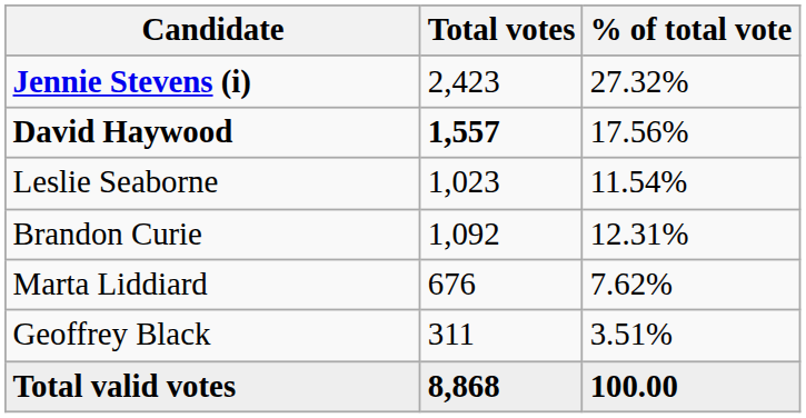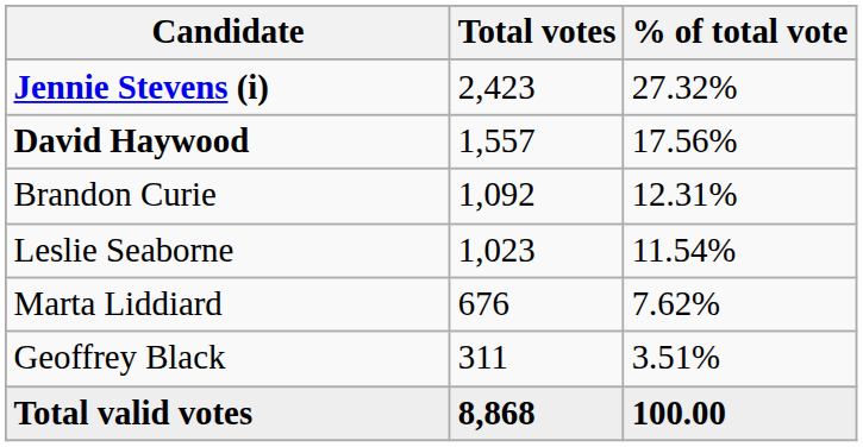 <table class="wikitable">
 <tr>
 <th bgcolor="#DDDDFF" width="200px">Candidate</th>
 <th bgcolor="#DDDDFF">Total votes</th>
 <th bgcolor="#DDDDFF">% of total vote</th>
 </tr>
 <tr>
 <td><strong><a href='#'>Jennie Stevens</a> (i)</strong></td>
 <td>2,423</td>
 <td>27.32%</td>
 </tr>
 <tr>
 <td><strong>David Haywood</strong></td>
-<td><strong>1,557</strong></td>
+<td>1,557</td>
 <td>17.56%</td>
+</tr>
+<tr>
+<td>Brandon Curie</td>
+<td>1,092</td>
+<td>12.31%</td>
 </tr>
 <tr>
 <td>Leslie Seaborne</td>
 <td>1,023</td>
 <td>11.54%</td>
-</tr>
-<tr>
-<td>Brandon Curie</td>
-<td>1,092</td>
-<td>12.31%</td>
 </tr>
 <tr>
 <td>Marta Liddiard</td>
 <td>676</td>
 <td>7.62%</td>
 </tr>
 <tr>
 <td>Geoffrey Black</td>
 <td>311</td>
 <td>3.51%</td>
 </tr>
 <tr bgcolor="#EEEEEE">
 <td><strong>Total valid votes</strong></td>
 <td><strong>8,868</strong></td>
 <td><strong>100.00</strong></td>
 </tr>
 </table>
